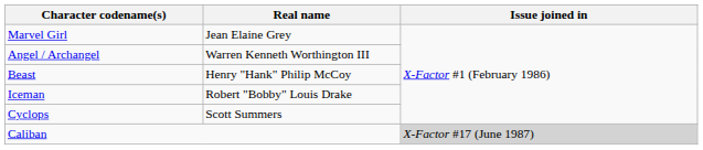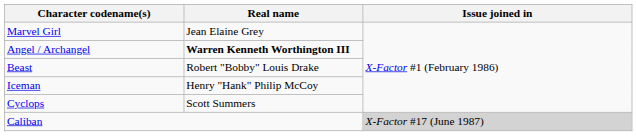 <table class="wikitable" style="width:70%;">
 <tr>
 <th style="width:20%;">Character codename(s)</th>
 <th style="width:20%;">Real name</th>
 <th style="width:30%;">Issue joined in</th>
 </tr>
 <tr>
 <td><a href='#'>Marvel Girl</a></td>
 <td>Jean Elaine Grey</td>
 <td rowspan="5"><em><a href='#'>X-Factor</a></em> #1 (February 1986)</td>
 </tr>
 <tr>
 <td><a href='#'>Angel / Archangel</a></td>
-<td>Warren Kenneth Worthington III</td>
+<td><strong>Warren Kenneth Worthington III</strong></td>
 </tr>
 <tr>
 <td><a href='#'>Beast</a></td>
-<td>Henry "Hank" Philip McCoy</td>
+<td>Robert "Bobby" Louis Drake</td>
 </tr>
 <tr>
 <td><a href='#'>Iceman</a></td>
-<td>Robert "Bobby" Louis Drake</td>
+<td>Henry "Hank" Philip McCoy</td>
 </tr>
 <tr>
 <td><a href='#'>Cyclops</a></td>
 <td>Scott Summers</td>
 </tr>
 <tr>
 <td colspan=2><a href='#'>Caliban</a></td>
 <td style="background: lightgrey;"><em>X-Factor</em> #17 (June 1987)</td>
 </tr>
 </table>
